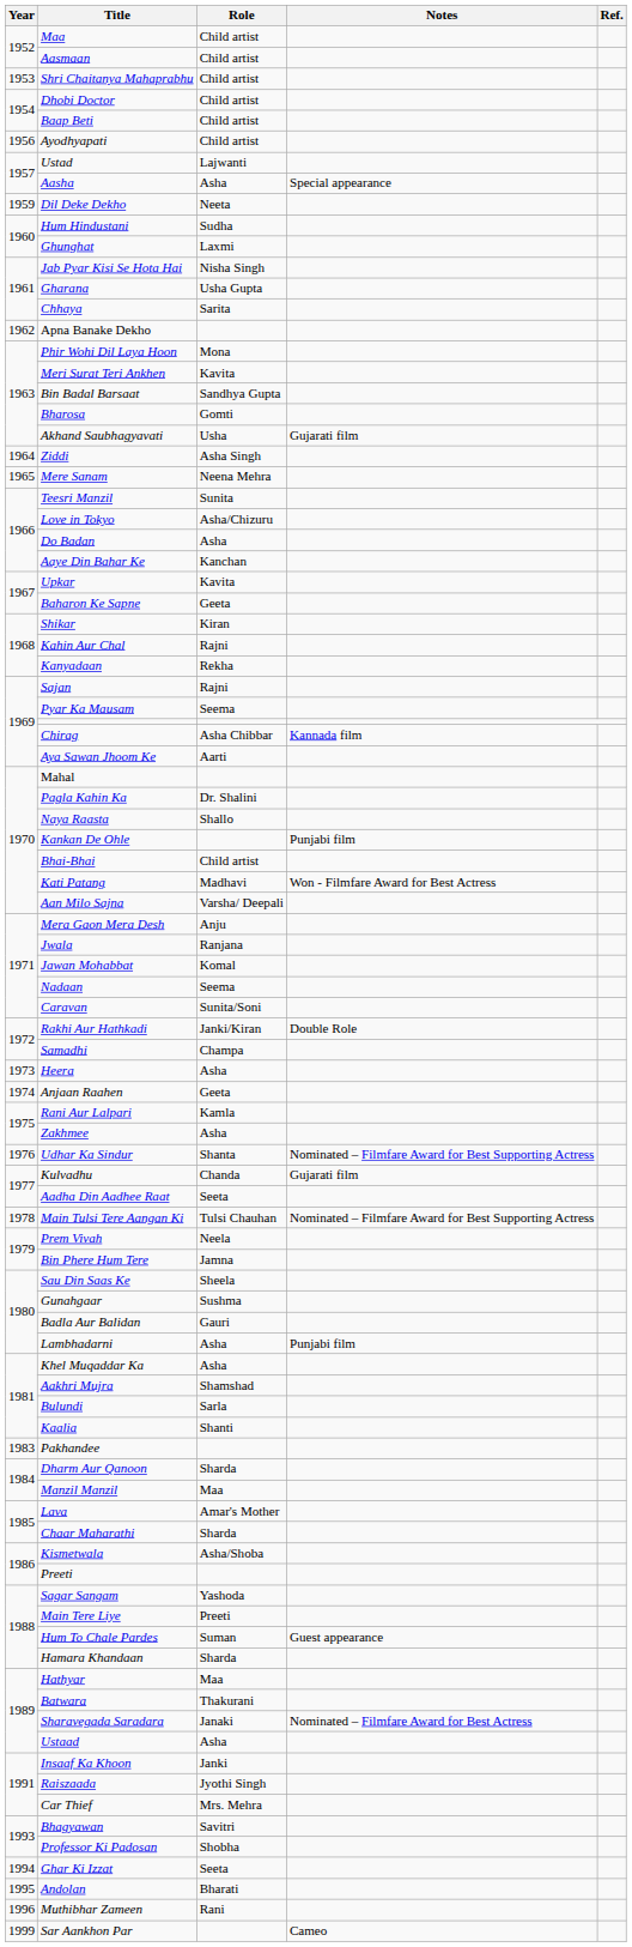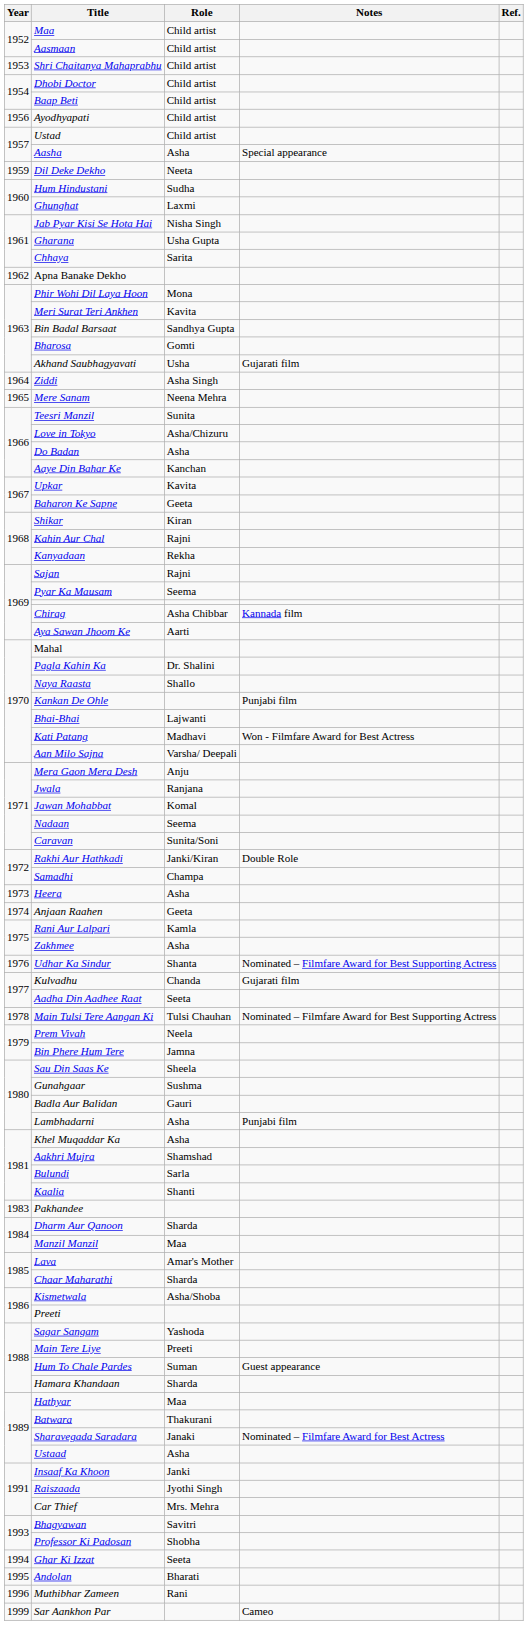 <table class="wikitable sortable">
 <tr>
 <th>Year</th>
 <th>Title</th>
 <th>Role</th>
 <th class="unsortable">Notes</th>
 <th class="unsortable">Ref.</th>
 </tr>
 <tr>
 <td rowspan="2">1952</td>
 <td><em><a href='#'>Maa</a></em></td>
 <td>Child artist</td>
 <td></td>
 <td></td>
 </tr>
 <tr>
 <td><em><a href='#'>Aasmaan</a></em></td>
 <td>Child artist</td>
 <td></td>
 <td></td>
 </tr>
 <tr>
 <td>1953</td>
 <td><em><a href='#'>Shri Chaitanya Mahaprabhu</a></em></td>
 <td>Child artist</td>
 <td></td>
 <td></td>
 </tr>
 <tr>
 <td rowspan="2">1954</td>
 <td><em><a href='#'>Dhobi Doctor</a></em></td>
 <td>Child artist</td>
 <td></td>
 <td></td>
 </tr>
 <tr>
 <td><em><a href='#'>Baap Beti</a></em></td>
 <td>Child artist</td>
 <td></td>
 <td></td>
 </tr>
 <tr>
 <td>1956</td>
 <td><em>Ayodhyapati</em></td>
 <td>Child artist</td>
 <td></td>
 <td></td>
 </tr>
 <tr>
 <td rowspan="2">1957</td>
 <td><em>Ustad</em></td>
-<td>Lajwanti</td>
+<td>Child artist</td>
 <td></td>
 <td></td>
 </tr>
 <tr>
 <td><em><a href='#'>Aasha</a></em></td>
 <td>Asha</td>
 <td>Special appearance</td>
 <td></td>
 </tr>
 <tr>
 <td>1959</td>
 <td><em><a href='#'>Dil Deke Dekho</a></em></td>
 <td>Neeta</td>
 <td></td>
 <td></td>
 </tr>
 <tr>
 <td rowspan="2">1960</td>
 <td><em><a href='#'>Hum Hindustani</a></em></td>
 <td>Sudha</td>
 <td></td>
 <td></td>
 </tr>
 <tr>
 <td><em><a href='#'>Ghunghat</a></em></td>
 <td>Laxmi</td>
 <td></td>
 <td></td>
 </tr>
 <tr>
 <td rowspan="3">1961</td>
 <td><em><a href='#'>Jab Pyar Kisi Se Hota Hai</a></em></td>
 <td>Nisha Singh</td>
 <td></td>
 <td></td>
 </tr>
 <tr>
 <td><em><a href='#'>Gharana</a></em></td>
 <td>Usha Gupta</td>
 <td></td>
 <td></td>
 </tr>
 <tr>
 <td><em><a href='#'>Chhaya</a></em></td>
 <td>Sarita</td>
 <td></td>
 <td></td>
 </tr>
 <tr>
 <td>1962</td>
 <td>Apna Banake Dekho</td>
 <td></td>
 <td></td>
 <td></td>
 </tr>
 <tr>
 <td rowspan="5">1963</td>
 <td><em><a href='#'>Phir Wohi Dil Laya Hoon</a></em></td>
 <td>Mona</td>
 <td></td>
 <td></td>
 </tr>
 <tr>
 <td><em><a href='#'>Meri Surat Teri Ankhen</a></em></td>
 <td>Kavita</td>
 <td></td>
 <td></td>
 </tr>
 <tr>
 <td><em>Bin Badal Barsaat</em></td>
 <td>Sandhya Gupta</td>
 <td></td>
 <td></td>
 </tr>
 <tr>
 <td><em><a href='#'>Bharosa</a></em></td>
 <td>Gomti</td>
 <td></td>
 <td></td>
 </tr>
 <tr>
 <td><em>Akhand Saubhagyavati</em></td>
 <td>Usha</td>
 <td>Gujarati film</td>
 <td></td>
 </tr>
 <tr>
 <td>1964</td>
 <td><em><a href='#'>Ziddi</a></em></td>
 <td>Asha Singh</td>
 <td></td>
 <td></td>
 </tr>
 <tr>
 <td>1965</td>
 <td><em><a href='#'>Mere Sanam</a></em></td>
 <td>Neena Mehra</td>
 <td></td>
 <td></td>
 </tr>
 <tr>
 <td rowspan="4">1966</td>
 <td><em><a href='#'>Teesri Manzil</a></em></td>
 <td>Sunita</td>
 <td></td>
 <td></td>
 </tr>
 <tr>
 <td><em><a href='#'>Love in Tokyo</a></em></td>
 <td>Asha/Chizuru</td>
 <td></td>
 <td></td>
 </tr>
 <tr>
 <td><em><a href='#'>Do Badan</a></em></td>
 <td>Asha</td>
 <td></td>
 <td></td>
 </tr>
 <tr>
 <td><em><a href='#'>Aaye Din Bahar Ke</a></em></td>
 <td>Kanchan</td>
 <td></td>
 <td></td>
 </tr>
 <tr>
 <td rowspan="2">1967</td>
 <td><em><a href='#'>Upkar</a></em></td>
 <td>Kavita</td>
 <td></td>
 <td></td>
 </tr>
 <tr>
 <td><em><a href='#'>Baharon Ke Sapne</a></em></td>
 <td>Geeta</td>
 <td></td>
 <td></td>
 </tr>
 <tr>
 <td rowspan="3">1968</td>
 <td><em><a href='#'>Shikar</a></em></td>
 <td>Kiran</td>
 <td></td>
 <td></td>
 </tr>
 <tr>
 <td><em><a href='#'>Kahin Aur Chal</a></em></td>
 <td>Rajni</td>
 <td></td>
 <td></td>
 </tr>
 <tr>
 <td><em><a href='#'>Kanyadaan</a></em></td>
 <td>Rekha</td>
 <td></td>
 <td></td>
 </tr>
 <tr>
 <td rowspan="5">1969</td>
 <td><em><a href='#'>Sajan</a></em></td>
 <td>Rajni</td>
 <td></td>
 <td></td>
 </tr>
 <tr>
 <td><em><a href='#'>Pyar Ka Mausam</a></em></td>
 <td>Seema</td>
 <td></td>
 <td></td>
 </tr>
 <tr>
 <td></td>
 <td></td>
 </tr>
 <tr>
 <td><em><a href='#'>Chirag</a></em></td>
 <td>Asha Chibbar</td>
 <td><a href='#'>Kannada</a> film</td>
 <td></td>
 </tr>
 <tr>
 <td><em><a href='#'>Aya Sawan Jhoom Ke</a></em></td>
 <td>Aarti</td>
 <td></td>
 <td></td>
 </tr>
 <tr>
 <td rowspan="7">1970</td>
 <td>Mahal</td>
 <td></td>
 <td></td>
 <td></td>
 </tr>
 <tr>
 <td><em><a href='#'>Pagla Kahin Ka</a></em></td>
 <td>Dr. Shalini</td>
 <td></td>
 <td></td>
 </tr>
 <tr>
 <td><em><a href='#'>Naya Raasta</a></em></td>
 <td>Shallo</td>
 <td></td>
 <td></td>
 </tr>
 <tr>
 <td><em><a href='#'>Kankan De Ohle</a></em></td>
 <td></td>
 <td>Punjabi film</td>
 <td></td>
 </tr>
 <tr>
 <td><em><a href='#'>Bhai-Bhai</a></em></td>
-<td>Child artist</td>
+<td>Lajwanti</td>
 <td></td>
 <td></td>
 </tr>
 <tr>
 <td><em><a href='#'>Kati Patang</a></em></td>
 <td>Madhavi</td>
 <td>Won - Filmfare Award for Best Actress</td>
 <td></td>
 </tr>
 <tr>
 <td><em><a href='#'>Aan Milo Sajna</a></em></td>
 <td>Varsha/ Deepali</td>
 <td></td>
 <td></td>
 </tr>
 <tr>
 <td rowspan="5">1971</td>
 <td><em><a href='#'>Mera Gaon Mera Desh</a></em></td>
 <td>Anju</td>
 <td></td>
 <td></td>
 </tr>
 <tr>
 <td><em><a href='#'>Jwala</a></em></td>
 <td>Ranjana</td>
 <td></td>
 <td></td>
 </tr>
 <tr>
 <td><em><a href='#'>Jawan Mohabbat</a></em></td>
 <td>Komal</td>
 <td></td>
 <td></td>
 </tr>
 <tr>
 <td><em><a href='#'>Nadaan</a></em></td>
 <td>Seema</td>
 <td></td>
 <td></td>
 </tr>
 <tr>
 <td><em><a href='#'>Caravan</a></em></td>
 <td>Sunita/Soni</td>
 <td></td>
 <td></td>
 </tr>
 <tr>
 <td rowspan="2">1972</td>
 <td><em><a href='#'>Rakhi Aur Hathkadi</a></em></td>
 <td>Janki/Kiran</td>
 <td>Double Role</td>
 <td></td>
 </tr>
 <tr>
 <td><em><a href='#'>Samadhi</a></em></td>
 <td>Champa</td>
 <td></td>
 <td></td>
 </tr>
 <tr>
 <td>1973</td>
 <td><em><a href='#'>Heera</a></em></td>
 <td>Asha</td>
 <td></td>
 <td></td>
 </tr>
 <tr>
 <td>1974</td>
 <td><em>Anjaan Raahen</em></td>
 <td>Geeta</td>
 <td></td>
 <td></td>
 </tr>
 <tr>
 <td rowspan="2">1975</td>
 <td><em><a href='#'>Rani Aur Lalpari</a></em></td>
 <td>Kamla</td>
 <td></td>
 <td></td>
 </tr>
 <tr>
 <td><em><a href='#'>Zakhmee</a></em></td>
 <td>Asha</td>
 <td></td>
 <td></td>
 </tr>
 <tr>
 <td>1976</td>
 <td><em><a href='#'>Udhar Ka Sindur</a></em></td>
 <td>Shanta</td>
 <td>Nominated – <a href='#'>Filmfare Award for Best Supporting Actress</a></td>
 <td></td>
 </tr>
 <tr>
 <td rowspan="2">1977</td>
 <td><em>Kulvadhu</em></td>
 <td>Chanda</td>
 <td>Gujarati film</td>
 <td></td>
 </tr>
 <tr>
 <td><em><a href='#'>Aadha Din Aadhee Raat</a></em></td>
 <td>Seeta</td>
 <td></td>
 <td></td>
 </tr>
 <tr>
 <td>1978</td>
 <td><em><a href='#'>Main Tulsi Tere Aangan Ki</a></em></td>
 <td>Tulsi Chauhan</td>
 <td>Nominated – Filmfare Award for Best Supporting Actress</td>
 <td></td>
 </tr>
 <tr>
 <td rowspan="2">1979</td>
 <td><em><a href='#'>Prem Vivah</a></em></td>
 <td>Neela</td>
 <td></td>
 <td></td>
 </tr>
 <tr>
 <td><em><a href='#'>Bin Phere Hum Tere</a></em></td>
 <td>Jamna</td>
 <td></td>
 <td></td>
 </tr>
 <tr>
 <td rowspan="4">1980</td>
 <td><em><a href='#'>Sau Din Saas Ke</a></em></td>
 <td>Sheela</td>
 <td></td>
 <td></td>
 </tr>
 <tr>
 <td><em>Gunahgaar</em></td>
 <td>Sushma</td>
 <td></td>
 <td></td>
 </tr>
 <tr>
 <td><em>Badla Aur Balidan</em></td>
 <td>Gauri</td>
 <td></td>
 <td></td>
 </tr>
 <tr>
 <td><em>Lambhadarni</em></td>
 <td>Asha</td>
 <td>Punjabi film</td>
 <td></td>
 </tr>
 <tr>
 <td rowspan="4">1981</td>
 <td><em>Khel Muqaddar Ka</em></td>
 <td>Asha</td>
 <td></td>
 <td></td>
 </tr>
 <tr>
 <td><em><a href='#'>Aakhri Mujra</a></em></td>
 <td>Shamshad</td>
 <td></td>
 <td></td>
 </tr>
 <tr>
 <td><em><a href='#'>Bulundi</a></em></td>
 <td>Sarla</td>
 <td></td>
 <td></td>
 </tr>
 <tr>
 <td><em><a href='#'>Kaalia</a></em></td>
 <td>Shanti</td>
 <td></td>
 <td></td>
 </tr>
 <tr>
 <td>1983</td>
 <td><em>Pakhandee</em></td>
 <td></td>
 <td></td>
 <td></td>
 </tr>
 <tr>
 <td rowspan="2">1984</td>
 <td><em><a href='#'>Dharm Aur Qanoon</a></em></td>
 <td>Sharda</td>
 <td></td>
 <td></td>
 </tr>
 <tr>
 <td><em><a href='#'>Manzil Manzil</a></em></td>
 <td>Maa</td>
 <td></td>
 <td></td>
 </tr>
 <tr>
 <td rowspan="2">1985</td>
 <td><em><a href='#'>Lava</a></em></td>
 <td>Amar's Mother</td>
 <td></td>
 <td></td>
 </tr>
 <tr>
 <td><em><a href='#'>Chaar Maharathi</a></em></td>
 <td>Sharda</td>
 <td></td>
 <td></td>
 </tr>
 <tr>
 <td rowspan="2">1986</td>
 <td><em><a href='#'>Kismetwala</a></em></td>
 <td>Asha/Shoba</td>
 <td></td>
 <td></td>
 </tr>
 <tr>
 <td><em>Preeti</em></td>
 <td></td>
 <td></td>
 <td></td>
 </tr>
 <tr>
 <td rowspan="4">1988</td>
 <td><em><a href='#'>Sagar Sangam</a></em></td>
 <td>Yashoda</td>
 <td></td>
 <td></td>
 </tr>
 <tr>
 <td><em><a href='#'>Main Tere Liye</a></em></td>
 <td>Preeti</td>
 <td></td>
 <td></td>
 </tr>
 <tr>
 <td><em><a href='#'>Hum To Chale Pardes</a></em></td>
 <td>Suman</td>
 <td>Guest appearance</td>
 <td></td>
 </tr>
 <tr>
 <td><em>Hamara Khandaan</em></td>
 <td>Sharda</td>
 <td></td>
 <td></td>
 </tr>
 <tr>
 <td rowspan="4">1989</td>
 <td><em><a href='#'>Hathyar</a></em></td>
 <td>Maa</td>
 <td></td>
 <td></td>
 </tr>
 <tr>
 <td><em><a href='#'>Batwara</a></em></td>
 <td>Thakurani</td>
 <td></td>
 <td></td>
 </tr>
 <tr>
 <td><em><a href='#'>Sharavegada Saradara</a></em></td>
 <td>Janaki</td>
 <td>Nominated – <a href='#'>Filmfare Award for Best Actress</a></td>
 <td></td>
 </tr>
 <tr>
 <td><em><a href='#'>Ustaad</a></em></td>
 <td>Asha</td>
 <td></td>
 <td></td>
 </tr>
 <tr>
 <td rowspan="3">1991</td>
 <td><em><a href='#'>Insaaf Ka Khoon</a></em></td>
 <td>Janki</td>
 <td></td>
 <td></td>
 </tr>
 <tr>
 <td><em><a href='#'>Raiszaada</a></em></td>
 <td>Jyothi Singh</td>
 <td></td>
 <td></td>
 </tr>
 <tr>
 <td><em>Car Thief</em></td>
 <td>Mrs. Mehra</td>
 <td></td>
 <td></td>
 </tr>
 <tr>
 <td rowspan="2">1993</td>
 <td><em><a href='#'>Bhagyawan</a></em></td>
 <td>Savitri</td>
 <td></td>
 <td></td>
 </tr>
 <tr>
 <td><em><a href='#'>Professor Ki Padosan</a></em></td>
 <td>Shobha</td>
 <td></td>
 <td></td>
 </tr>
 <tr>
 <td>1994</td>
 <td><em><a href='#'>Ghar Ki Izzat</a></em></td>
 <td>Seeta</td>
 <td></td>
 <td></td>
 </tr>
 <tr>
 <td>1995</td>
 <td><em><a href='#'>Andolan</a></em></td>
 <td>Bharati</td>
 <td></td>
 <td></td>
 </tr>
 <tr>
 <td>1996</td>
 <td><em>Muthibhar Zameen</em></td>
 <td>Rani</td>
 <td></td>
 <td></td>
 </tr>
 <tr>
 <td>1999</td>
 <td><em>Sar Aankhon Par</em></td>
 <td></td>
 <td>Cameo</td>
 <td></td>
 </tr>
 </table>
